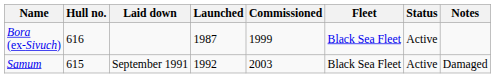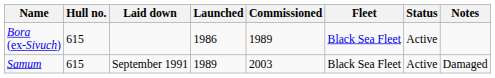 <table class="wikitable">
 <tr>
 <th>Name</th>
 <th>Hull no.</th>
 <th>Laid down</th>
 <th>Launched</th>
 <th>Commissioned</th>
 <th>Fleet</th>
 <th>Status</th>
 <th>Notes</th>
 </tr>
 <tr>
 <td><a href='#'><em>Bora</em><br>(ex-<em>Sivuch</em>)</a></td>
-<td>616</td>
+<td>615</td>
 <td></td>
-<td>1987</td>
-<td>1999</td>
+<td>1986</td>
+<td>1989</td>
 <td><a href='#'>Black Sea Fleet</a></td>
 <td>Active</td>
 <td></td>
 </tr>
 <tr>
 <td><em><a href='#'>Samum</a></em></td>
 <td>615</td>
 <td>September 1991</td>
-<td>1992</td>
+<td>1989</td>
 <td>2003</td>
 <td>Black Sea Fleet</td>
 <td>Active</td>
 <td>Damaged</td>
 </tr>
 </table>
